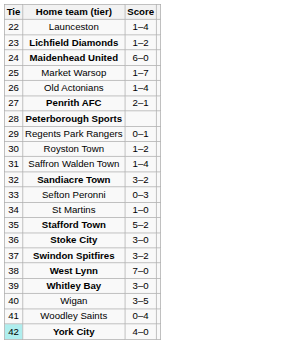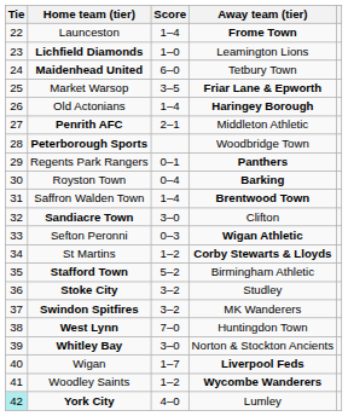 <table class="wikitable" style="text-align:center; font-size:85%">
 <tr>
 <th>Tie</th>
 <th>Home team (tier)</th>
 <th>Score</th>
+<th>Away team (tier)</th>
 <th></th>
 </tr>
 <tr>
 <td align="center">22</td>
 <td>Launceston</td>
 <td align="center">1–4</td>
+<td><strong>Frome Town</strong></td>
 <td></td>
 </tr>
 <tr>
 <td align="center">23</td>
 <td><strong>Lichfield Diamonds</strong></td>
-<td align="center">1–2</td>
+<td align="center">1–0</td>
+<td>Leamington Lions</td>
 <td></td>
 </tr>
 <tr>
 <td align="center">24</td>
 <td><strong>Maidenhead United</strong></td>
 <td align="center">6–0</td>
+<td>Tetbury Town</td>
 <td></td>
 </tr>
 <tr>
 <td align="center">25</td>
 <td>Market Warsop</td>
-<td align="center">1–7</td>
+<td align="center">3–5</td>
+<td><strong>Friar Lane & Epworth</strong></td>
 <td></td>
 </tr>
 <tr>
 <td align="center">26</td>
 <td>Old Actonians</td>
 <td align="center">1–4</td>
+<td><strong>Haringey Borough</strong></td>
 <td></td>
 </tr>
 <tr>
 <td align="center">27</td>
 <td><strong>Penrith AFC</strong></td>
 <td align="center">2–1</td>
+<td>Middleton Athletic</td>
 <td></td>
 </tr>
 <tr>
 <td align="center">28</td>
 <td><strong>Peterborough Sports</strong></td>
 <td align="center"></td>
+<td>Woodbridge Town</td>
 <td></td>
 </tr>
 <tr>
 <td align="center">29</td>
 <td>Regents Park Rangers</td>
 <td align="center">0–1 </td>
+<td><strong>Panthers</strong></td>
 <td></td>
 </tr>
 <tr>
 <td align="center">30</td>
 <td>Royston Town</td>
-<td align="center">1–2</td>
+<td align="center">0–4</td>
+<td><strong>Barking</strong></td>
 <td></td>
 </tr>
 <tr>
 <td align="center">31</td>
 <td>Saffron Walden Town</td>
 <td align="center">1–4</td>
+<td><strong>Brentwood Town</strong></td>
 <td></td>
 </tr>
 <tr>
 <td align="center">32</td>
 <td><strong>Sandiacre Town</strong></td>
-<td align="center">3–2 </td>
+<td align="center">3–0</td>
+<td>Clifton</td>
 <td></td>
 </tr>
 <tr>
 <td align="center">33</td>
 <td>Sefton Peronni</td>
 <td align="center">0–3</td>
+<td><strong>Wigan Athletic</strong></td>
 <td></td>
 </tr>
 <tr>
 <td align="center">34</td>
 <td>St Martins</td>
-<td align="center">1–0</td>
+<td align="center">1–2</td>
+<td><strong>Corby Stewarts & Lloyds</strong></td>
 <td></td>
 </tr>
 <tr>
 <td align="center">35</td>
 <td><strong>Stafford Town</strong></td>
 <td align="center">5–2</td>
+<td>Birmingham Athletic</td>
 <td></td>
 </tr>
 <tr>
 <td align="center">36</td>
 <td><strong>Stoke City</strong></td>
-<td align="center">3–0</td>
+<td align="center">3–2 </td>
+<td>Studley</td>
 <td></td>
 </tr>
 <tr>
 <td align="center">37</td>
 <td><strong>Swindon Spitfires</strong></td>
 <td align="center">3–2</td>
+<td>MK Wanderers</td>
 <td></td>
 </tr>
 <tr>
 <td align="center">38</td>
 <td><strong>West Lynn</strong></td>
 <td align="center">7–0</td>
+<td>Huntingdon Town</td>
 <td></td>
 </tr>
 <tr>
 <td align="center">39</td>
 <td><strong>Whitley Bay</strong></td>
 <td align="center">3–0</td>
+<td>Norton & Stockton Ancients</td>
 <td></td>
 </tr>
 <tr>
 <td align="center">40</td>
 <td>Wigan</td>
-<td align="center">3–5</td>
+<td align="center">1–7</td>
+<td><strong>Liverpool Feds</strong></td>
 <td></td>
 </tr>
 <tr>
 <td align="center">41</td>
 <td>Woodley Saints</td>
-<td align="center">0–4</td>
+<td align="center">1–2</td>
+<td><strong>Wycombe Wanderers</strong></td>
 <td></td>
 </tr>
 <tr>
 <td align="center" style="background: paleturquoise;">42</td>
 <td><strong>York City</strong></td>
 <td align="center">4–0</td>
+<td>Lumley</td>
 <td></td>
 </tr>
 </table>
